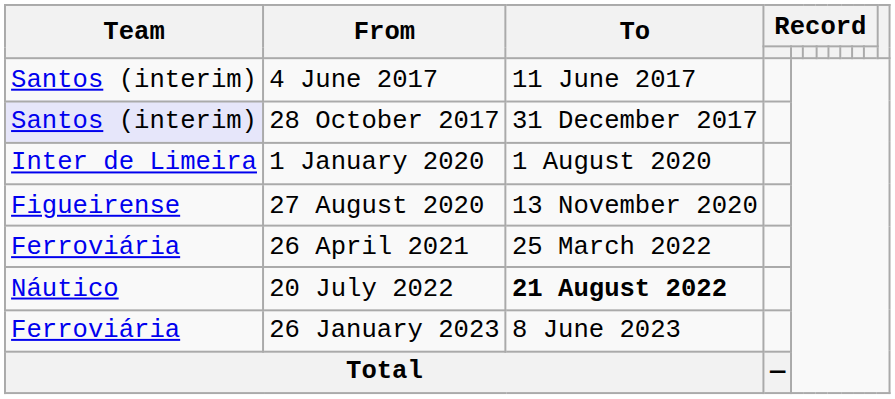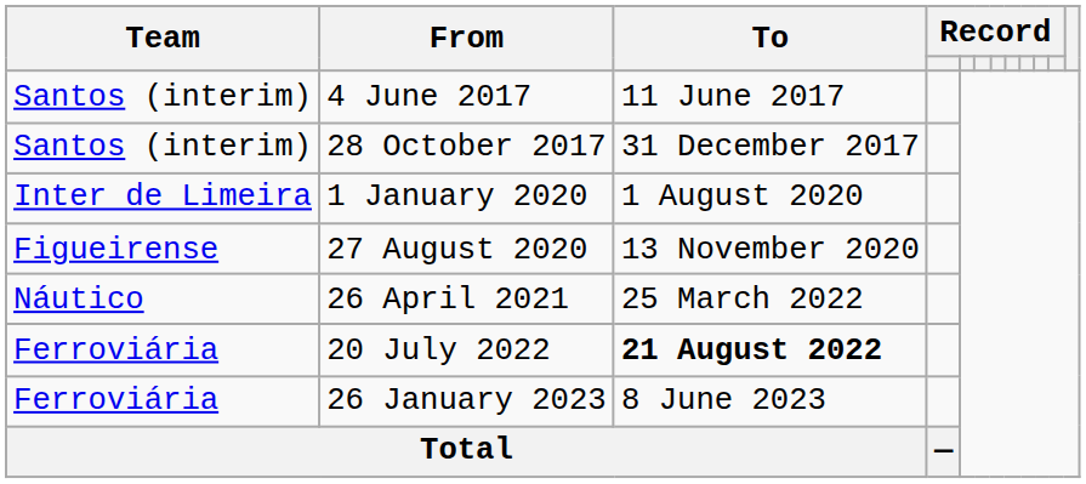 <table class="wikitable" style="text-align: center">
 <tr>
 <th rowspan="2">Team</th>
 <th rowspan="2">From</th>
 <th rowspan="2">To</th>
 <th colspan="8">Record</th>
 <th rowspan=2></th>
 </tr>
 <tr>
 <th></th>
 <th></th>
 <th></th>
 <th></th>
 <th></th>
 <th></th>
 <th></th>
 <th></th>
 </tr>
 <tr>
 <td align=left><a href='#'>Santos</a> (interim)</td>
 <td align=left>4 June 2017</td>
 <td align=left>11 June 2017<br></td>
 <td></td>
 </tr>
 <tr>
-<td align=left style="background: lavender;"><a href='#'>Santos</a> (interim)</td>
+<td align=left><a href='#'>Santos</a> (interim)</td>
 <td align=left>28 October 2017</td>
 <td align=left>31 December 2017<br></td>
 <td></td>
 </tr>
 <tr>
 <td align=left><a href='#'>Inter de Limeira</a></td>
 <td align=left>1 January 2020</td>
 <td align=left>1 August 2020<br></td>
 <td></td>
 </tr>
 <tr>
 <td align=left><a href='#'>Figueirense</a></td>
 <td align=left>27 August 2020</td>
 <td align=left>13 November 2020<br></td>
 <td></td>
 </tr>
 <tr>
-<td align=left><a href='#'>Ferroviária</a></td>
+<td align=left><a href='#'>Náutico</a></td>
 <td align=left>26 April 2021</td>
 <td align=left>25 March 2022<br></td>
 <td></td>
 </tr>
 <tr>
-<td align=left><a href='#'>Náutico</a></td>
+<td align=left><a href='#'>Ferroviária</a></td>
 <td align=left>20 July 2022</td>
 <td align=left><strong>21 August 2022<br></strong></td>
 <td></td>
 </tr>
 <tr>
 <td align=left><a href='#'>Ferroviária</a></td>
 <td align=left>26 January 2023</td>
 <td align=left>8 June 2023<br></td>
 <td></td>
 </tr>
 <tr>
 <th colspan="3">Total<br></th>
 <th>—</th>
 </tr>
 </table>
